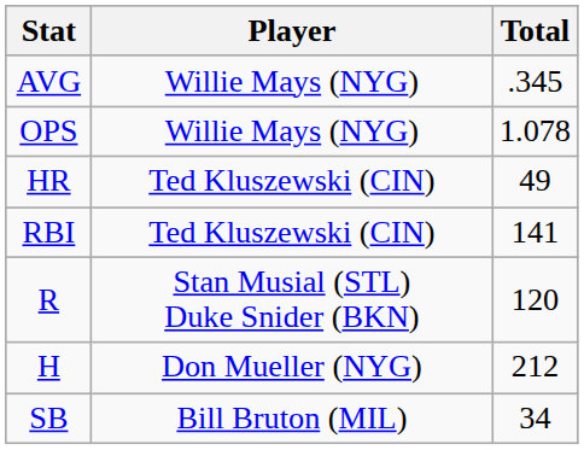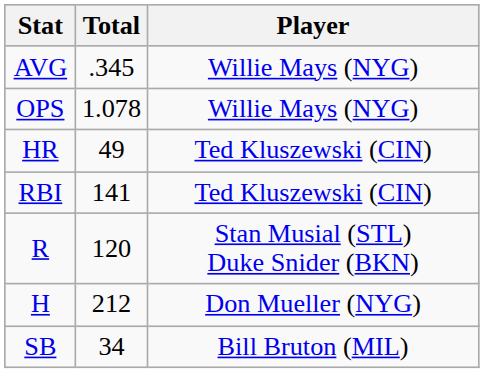 <table class="wikitable" style="text-align:center;">
 <tr>
 <th style="width:15%;">Stat</th>
+<th style="width:15%;">Total</th>
 <th>Player</th>
-<th style="width:15%;">Total</th>
 </tr>
 <tr>
 <td><a href='#'>AVG</a></td>
+<td>.345</td>
 <td><a href='#'>Willie Mays</a> (<a href='#'>NYG</a>)</td>
-<td>.345</td>
 </tr>
 <tr>
 <td><a href='#'>OPS</a></td>
+<td>1.078</td>
 <td><a href='#'>Willie Mays</a> (<a href='#'>NYG</a>)</td>
-<td>1.078</td>
 </tr>
 <tr>
 <td><a href='#'>HR</a></td>
+<td>49</td>
 <td><a href='#'>Ted Kluszewski</a> (<a href='#'>CIN</a>)</td>
-<td>49</td>
 </tr>
 <tr>
 <td><a href='#'>RBI</a></td>
+<td>141</td>
 <td><a href='#'>Ted Kluszewski</a> (<a href='#'>CIN</a>)</td>
-<td>141</td>
 </tr>
 <tr>
 <td><a href='#'>R</a></td>
+<td>120</td>
 <td><a href='#'>Stan Musial</a> (<a href='#'>STL</a>)<br><a href='#'>Duke Snider</a> (<a href='#'>BKN</a>)</td>
-<td>120</td>
 </tr>
 <tr>
 <td><a href='#'>H</a></td>
+<td>212</td>
 <td><a href='#'>Don Mueller</a> (<a href='#'>NYG</a>)</td>
-<td>212</td>
 </tr>
 <tr>
 <td><a href='#'>SB</a></td>
+<td>34</td>
 <td><a href='#'>Bill Bruton</a> (<a href='#'>MIL</a>)</td>
-<td>34</td>
 </tr>
 </table>
